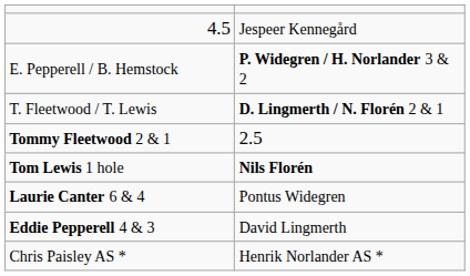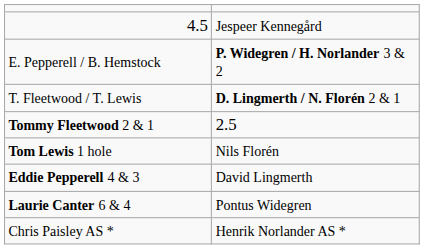 <table class="wikitable">
 <tr>
 <td align="center" width="190"></td>
 <td align="center" width="190"></td>
 </tr>
 <tr>
 <td align="right">4.5</td>
 <td><small>Jespeer Kennegård</small></td>
 </tr>
 <tr>
 <td><small>E. Pepperell / B. Hemstock</small></td>
 <td><small><strong>P. Widegren / H. Norlander</strong></small> <small>3 & 2</small></td>
 </tr>
 <tr>
 <td><small>T. Fleetwood / T. Lewis</small></td>
 <td><small><strong>D. Lingmerth / N. Florén</strong> 2 & 1</small></td>
 </tr>
 <tr>
 <td><small><strong>Tommy Fleetwood</strong> 2 & 1</small></td>
 <td>2.5</td>
 </tr>
 <tr>
 <td><small><strong>Tom Lewis</strong> 1 hole</small></td>
-<td><strong><small>Nils Florén</small></strong></td>
+<td><small>Nils Florén</small></td>
+</tr>
+<tr>
+<td><strong><small>Eddie Pepperell</small></strong> <small>4 & 3</small></td>
+<td><small>David Lingmerth</small></td>
 </tr>
 <tr>
 <td><strong><small>Laurie Canter</small></strong>  <small>6 & 4</small></td>
 <td><small>Pontus Widegren</small></td>
 </tr>
 <tr>
-<td><strong><small>Eddie Pepperell</small></strong> <small>4 & 3</small></td>
-<td><small>David Lingmerth</small></td>
-</tr>
-<tr>
 <td><small>Chris Paisley AS *</small></td>
 <td><small>Henrik Norlander AS *</small></td>
 </tr>
 </table>
